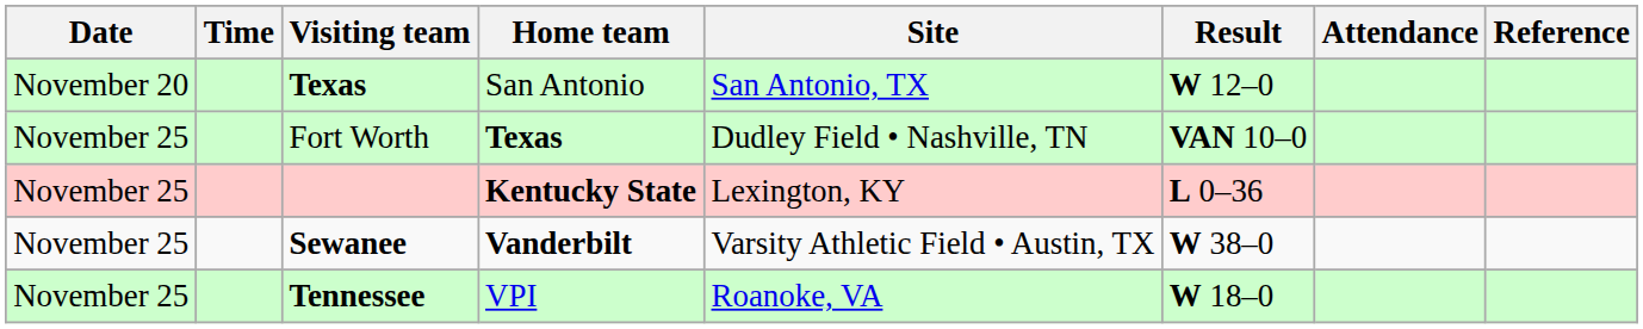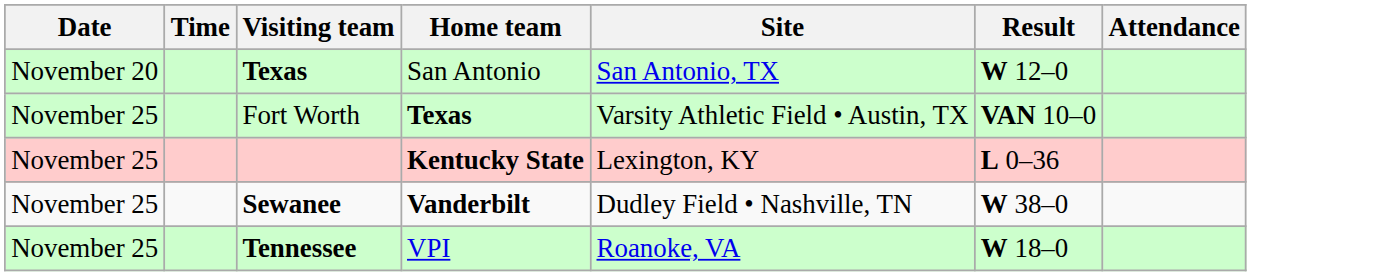 <table class="wikitable" style="font-size:95%;">
 <tr>
 <th>Date</th>
 <th>Time</th>
 <th>Visiting team</th>
 <th>Home team</th>
 <th>Site</th>
 <th>Result</th>
 <th>Attendance</th>
-<th class="unsortable">Reference</th>
 </tr>
 <tr bgcolor=ccffcc>
 <td>November 20</td>
 <td></td>
 <td><strong>Texas</strong></td>
 <td>San Antonio</td>
 <td><a href='#'>San Antonio, TX</a></td>
 <td><strong>W</strong> 12–0</td>
 <td></td>
-<td></td>
 </tr>
 <tr bgcolor=ccffcc>
 <td>November 25</td>
 <td></td>
 <td>Fort Worth</td>
 <td><strong>Texas</strong></td>
-<td>Dudley Field • Nashville, TN</td>
+<td>Varsity Athletic Field • Austin, TX</td>
 <td><strong>VAN</strong> 10–0</td>
-<td></td>
 <td></td>
 </tr>
 <tr bgcolor=ffcccc>
 <td>November 25</td>
 <td></td>
 <td></td>
 <td><strong>Kentucky State</strong></td>
 <td>Lexington, KY</td>
 <td><strong>L</strong> 0–36</td>
 <td></td>
-<td></td>
 </tr>
 <tr bgcolor=>
 <td>November 25</td>
 <td></td>
 <td><strong>Sewanee</strong></td>
 <td><strong>Vanderbilt</strong></td>
-<td>Varsity Athletic Field • Austin, TX</td>
+<td>Dudley Field • Nashville, TN</td>
 <td><strong>W</strong> 38–0</td>
-<td></td>
 <td></td>
 </tr>
 <tr bgcolor=ccffcc>
 <td>November 25</td>
 <td></td>
 <td><strong>Tennessee</strong></td>
 <td><a href='#'>VPI</a></td>
 <td><a href='#'>Roanoke, VA</a></td>
 <td><strong>W</strong> 18–0</td>
 <td></td>
-<td></td>
 </tr>
 </table>
